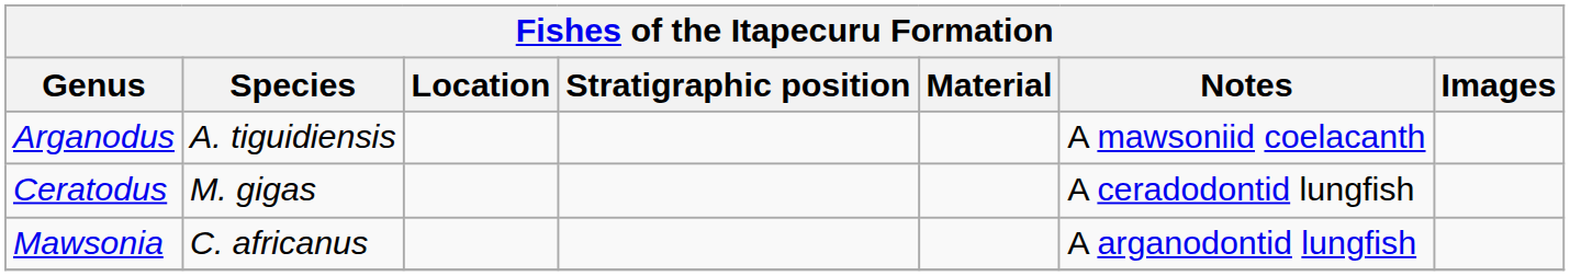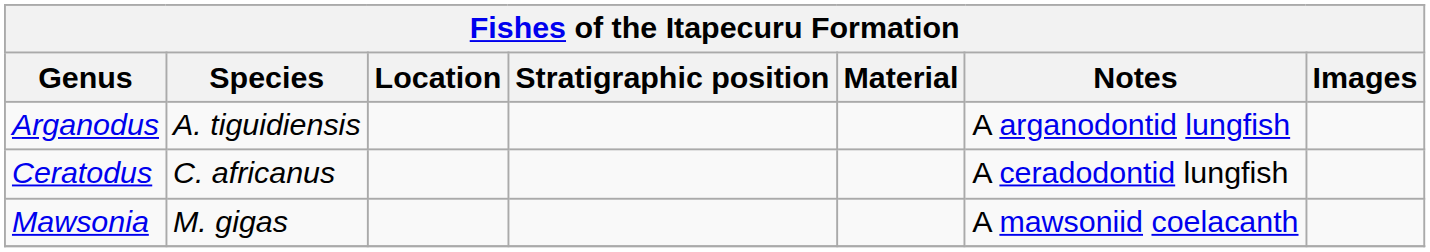 <table class="wikitable" align="center">
 <tr>
 <th colspan="7" align="center"><a href='#'>Fishes</a> of the Itapecuru Formation</th>
 </tr>
 <tr>
 <th>Genus</th>
 <th>Species</th>
 <th>Location</th>
 <th>Stratigraphic position</th>
 <th>Material</th>
 <th>Notes</th>
 <th>Images</th>
 </tr>
 <tr>
 <td><em><a href='#'>Arganodus</a></em></td>
 <td><em>A. tiguidiensis</em></td>
 <td></td>
 <td></td>
 <td></td>
-<td>A <a href='#'>mawsoniid</a> <a href='#'>coelacanth</a></td>
+<td>A <a href='#'>arganodontid</a> <a href='#'>lungfish</a></td>
 <td></td>
 </tr>
 <tr>
 <td><em><a href='#'>Ceratodus</a></em></td>
-<td><em>M. gigas</em></td>
+<td><em>C. africanus</em></td>
 <td></td>
 <td></td>
 <td></td>
 <td>A <a href='#'>ceradodontid</a> lungfish</td>
 <td></td>
 </tr>
 <tr>
 <td><em><a href='#'>Mawsonia</a></em></td>
-<td><em>C. africanus</em></td>
+<td><em>M. gigas</em></td>
 <td></td>
 <td></td>
 <td></td>
-<td>A <a href='#'>arganodontid</a> <a href='#'>lungfish</a></td>
+<td>A <a href='#'>mawsoniid</a> <a href='#'>coelacanth</a></td>
 <td></td>
 </tr>
 <tr>
 </tr>
 </table>
